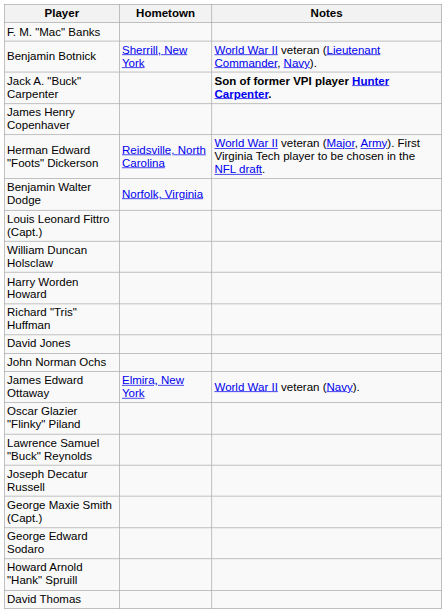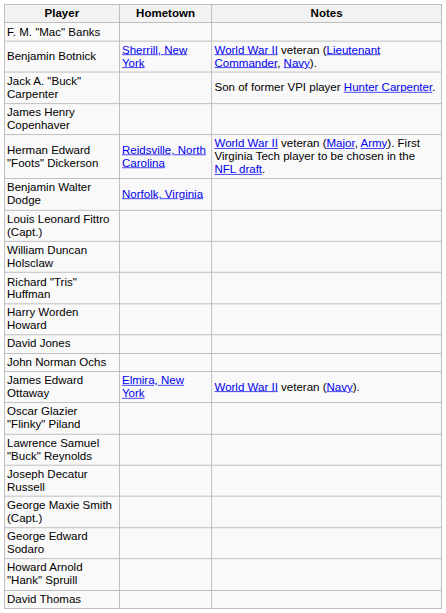 <table class="wikitable" border="1">
 <tr ;>
 <th>Player</th>
 <th>Hometown</th>
 <th>Notes</th>
 </tr>
 <tr>
 <td>F. M. "Mac" Banks</td>
 <td></td>
 <td></td>
 </tr>
 <tr>
 <td>Benjamin Botnick</td>
 <td><a href='#'>Sherrill, New York</a></td>
 <td><a href='#'>World War II</a> veteran (<a href='#'>Lieutenant Commander</a>, <a href='#'>Navy</a>).</td>
 </tr>
 <tr>
 <td>Jack A. "Buck" Carpenter</td>
 <td></td>
-<td><strong>Son of former VPI player <a href='#'>Hunter Carpenter</a>.</strong></td>
+<td>Son of former VPI player <a href='#'>Hunter Carpenter</a>.</td>
 </tr>
 <tr>
 <td>James Henry Copenhaver</td>
 <td></td>
 <td></td>
 </tr>
 <tr>
 <td>Herman Edward "Foots" Dickerson</td>
 <td><a href='#'>Reidsville, North Carolina</a></td>
 <td><a href='#'>World War II</a> veteran (<a href='#'>Major</a>, <a href='#'>Army</a>). First Virginia Tech player to be chosen in the <a href='#'>NFL draft</a>.</td>
 </tr>
 <tr>
 <td>Benjamin Walter Dodge</td>
 <td><a href='#'>Norfolk, Virginia</a></td>
 <td></td>
 </tr>
 <tr>
 <td>Louis Leonard Fittro (Capt.)</td>
 <td></td>
 <td></td>
 </tr>
 <tr>
 <td>William Duncan Holsclaw</td>
 <td></td>
 <td></td>
 </tr>
 <tr>
-<td>Harry Worden Howard</td>
+<td>Richard "Tris" Huffman</td>
 <td></td>
 <td></td>
 </tr>
 <tr>
-<td>Richard "Tris" Huffman</td>
+<td>Harry Worden Howard</td>
 <td></td>
 <td></td>
 </tr>
 <tr>
 <td>David Jones</td>
 <td></td>
 <td></td>
 </tr>
 <tr>
 <td>John Norman Ochs</td>
 <td></td>
 <td></td>
 </tr>
 <tr>
 <td>James Edward Ottaway</td>
 <td><a href='#'>Elmira, New York</a></td>
 <td><a href='#'>World War II</a> veteran (<a href='#'>Navy</a>).</td>
 </tr>
 <tr>
 <td>Oscar Glazier "Flinky" Piland</td>
 <td></td>
 <td></td>
 </tr>
 <tr>
 <td>Lawrence Samuel "Buck" Reynolds</td>
 <td></td>
 <td></td>
 </tr>
 <tr>
 <td>Joseph Decatur Russell</td>
 <td></td>
 <td></td>
 </tr>
 <tr>
 <td>George Maxie Smith (Capt.)</td>
 <td></td>
 <td></td>
 </tr>
 <tr>
 <td>George Edward Sodaro</td>
 <td></td>
 <td></td>
 </tr>
 <tr>
 <td>Howard Arnold "Hank" Spruill</td>
 <td></td>
 <td></td>
 </tr>
 <tr>
 <td>David Thomas</td>
 <td></td>
 <td></td>
 </tr>
 </table>
